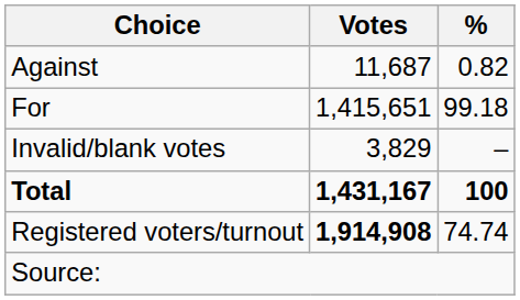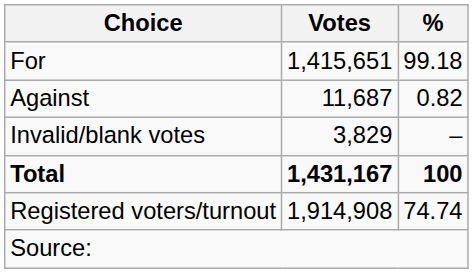 <table class=wikitable style=text-align:right>
 <tr>
 <th>Choice</th>
 <th>Votes</th>
 <th>%</th>
 </tr>
 <tr>
+<td align=left>For</td>
+<td>1,415,651</td>
+<td>99.18</td>
+</tr>
+<tr>
 <td align=left>Against</td>
 <td>11,687</td>
 <td>0.82</td>
-</tr>
-<tr>
-<td align=left>For</td>
-<td>1,415,651</td>
-<td>99.18</td>
 </tr>
 <tr>
 <td align=left>Invalid/blank votes</td>
 <td>3,829</td>
 <td>–</td>
 </tr>
 <tr>
 <td align=left><strong>Total</strong></td>
 <td><strong>1,431,167</strong></td>
 <td><strong>100</strong></td>
 </tr>
 <tr>
 <td align=left>Registered voters/turnout</td>
-<td><strong>1,914,908</strong></td>
+<td>1,914,908</td>
 <td>74.74</td>
 </tr>
 <tr>
 <td align=left colspan=3>Source: </td>
 </tr>
 </table>
